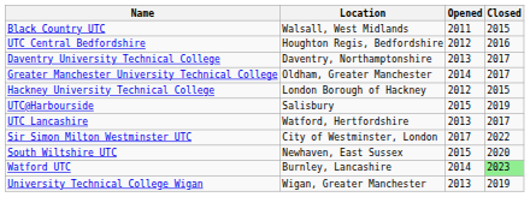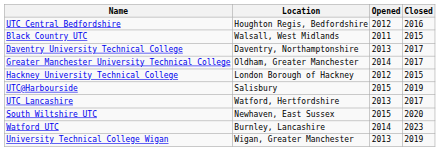 <table class="wikitable">
 <tr>
 <th>Name</th>
 <th>Location</th>
 <th>Opened</th>
 <th>Closed</th>
 </tr>
 <tr>
+<td><a href='#'>UTC Central Bedfordshire</a></td>
+<td>Houghton Regis, Bedfordshire</td>
+<td>2012</td>
+<td>2016</td>
+</tr>
+<tr>
 <td><a href='#'>Black Country UTC</a></td>
 <td>Walsall, West Midlands</td>
 <td>2011</td>
 <td>2015</td>
-</tr>
-<tr>
-<td><a href='#'>UTC Central Bedfordshire</a></td>
-<td>Houghton Regis, Bedfordshire</td>
-<td>2012</td>
-<td>2016</td>
 </tr>
 <tr>
 <td><a href='#'>Daventry University Technical College</a></td>
 <td>Daventry, Northamptonshire</td>
 <td>2013</td>
 <td>2017</td>
 </tr>
 <tr>
 <td><a href='#'>Greater Manchester University Technical College</a></td>
 <td>Oldham, Greater Manchester</td>
 <td>2014</td>
 <td>2017</td>
 </tr>
 <tr>
 <td><a href='#'>Hackney University Technical College</a></td>
 <td>London Borough of Hackney</td>
 <td>2012</td>
 <td>2015</td>
 </tr>
 <tr>
 <td><a href='#'>UTC@Harbourside</a></td>
 <td>Salisbury</td>
 <td>2015</td>
 <td>2019</td>
 </tr>
 <tr>
 <td><a href='#'>UTC Lancashire</a></td>
 <td>Watford, Hertfordshire</td>
 <td>2013</td>
 <td>2017</td>
 </tr>
 <tr>
-<td><a href='#'>Sir Simon Milton Westminster UTC</a></td>
-<td>City of Westminster, London</td>
-<td>2017</td>
-<td>2022</td>
-</tr>
-<tr>
 <td><a href='#'>South Wiltshire UTC</a></td>
 <td>Newhaven, East Sussex</td>
 <td>2015</td>
 <td>2020</td>
 </tr>
 <tr>
 <td><a href='#'>Watford UTC</a></td>
 <td>Burnley, Lancashire</td>
 <td>2014</td>
-<td style="background: lightgreen;">2023</td>
+<td>2023</td>
 </tr>
 <tr>
 <td><a href='#'>University Technical College Wigan</a></td>
 <td>Wigan, Greater Manchester</td>
 <td>2013</td>
 <td>2019</td>
 </tr>
 </table>
